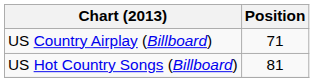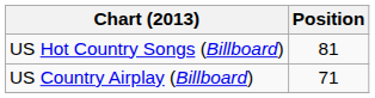 <table class="wikitable sortable">
 <tr>
 <th scope="col">Chart (2013)</th>
 <th scope="col">Position</th>
 </tr>
 <tr>
+<td>US <a href='#'>Hot Country Songs</a> (<em><a href='#'>Billboard</a></em>)</td>
+<td align="center">81</td>
+</tr>
+<tr>
 <td>US <a href='#'>Country Airplay</a> (<em><a href='#'>Billboard</a></em>)</td>
 <td align="center">71</td>
 </tr>
 <tr>
-<td>US <a href='#'>Hot Country Songs</a> (<em><a href='#'>Billboard</a></em>)</td>
-<td align="center">81</td>
-</tr>
-<tr>
 </tr>
 </table>
